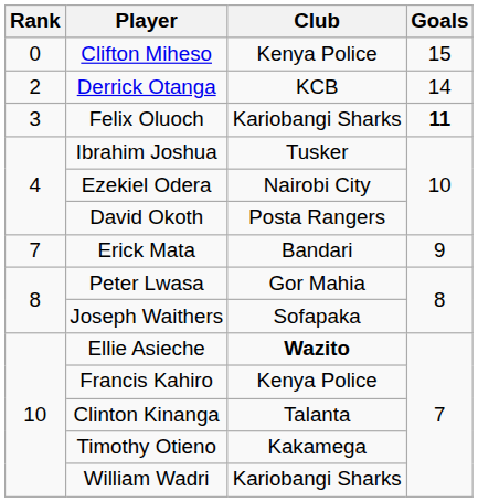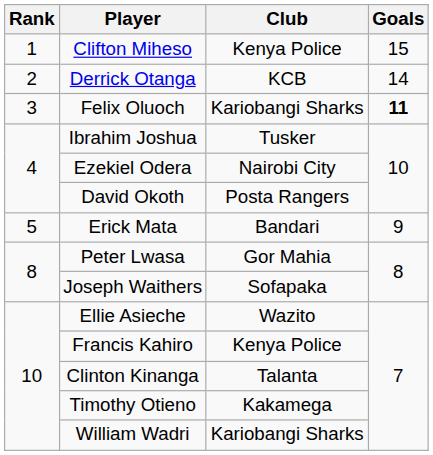 <table class="wikitable" style="text-align:center;">
 <tr>
 <th>Rank</th>
 <th>Player</th>
 <th>Club</th>
 <th>Goals</th>
 </tr>
 <tr>
-<td>0</td>
+<td>1</td>
 <td> <a href='#'>Clifton Miheso</a></td>
 <td>Kenya Police</td>
 <td>15</td>
 </tr>
 <tr>
 <td>2</td>
 <td> <a href='#'>Derrick Otanga</a></td>
 <td>KCB</td>
 <td>14</td>
 </tr>
 <tr>
 <td>3</td>
 <td> Felix Oluoch</td>
 <td>Kariobangi Sharks</td>
 <td><strong>11</strong></td>
 </tr>
 <tr>
 <td rowspan=3>4</td>
 <td> Ibrahim Joshua</td>
 <td>Tusker</td>
 <td rowspan=3>10</td>
 </tr>
 <tr>
 <td> Ezekiel Odera</td>
 <td>Nairobi City</td>
 </tr>
 <tr>
 <td> David Okoth</td>
 <td>Posta Rangers</td>
 </tr>
 <tr>
-<td>7</td>
+<td>5</td>
 <td> Erick Mata</td>
 <td>Bandari</td>
 <td>9</td>
 </tr>
 <tr>
 <td rowspan=2>8</td>
 <td> Peter Lwasa</td>
 <td>Gor Mahia</td>
 <td rowspan=2>8</td>
 </tr>
 <tr>
 <td> Joseph Waithers</td>
 <td>Sofapaka</td>
 </tr>
 <tr>
 <td rowspan=5>10</td>
 <td> Ellie Asieche</td>
-<td><strong>Wazito</strong></td>
+<td>Wazito</td>
 <td rowspan=5>7</td>
 </tr>
 <tr>
 <td> Francis Kahiro</td>
 <td>Kenya Police</td>
 </tr>
 <tr>
 <td> Clinton Kinanga</td>
 <td>Talanta</td>
 </tr>
 <tr>
 <td> Timothy Otieno</td>
 <td>Kakamega</td>
 </tr>
 <tr>
 <td> William Wadri</td>
 <td>Kariobangi Sharks</td>
 </tr>
 </table>
